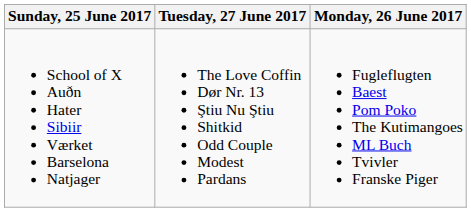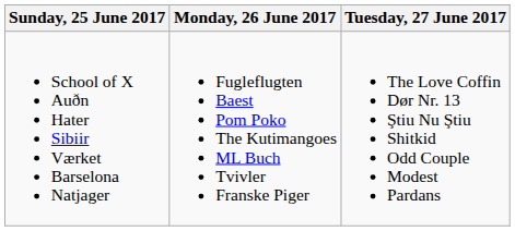 <table class="wikitable">
 <tr>
 <th>Sunday, 25 June 2017</th>
+<th>Monday, 26 June 2017</th>
 <th>Tuesday, 27 June 2017</th>
-<th>Monday, 26 June 2017</th>
 </tr>
 <tr valign="top">
 <td><br><ul><li>School of X</li><li>Auðn</li><li>Hater</li><li><a href='#'>Sibiir</a></li><li>Værket</li><li>Barselona</li><li>Natjager</li></ul></td>
+<td><br><ul><li>Fugleflugten</li><li><a href='#'>Baest</a></li><li><a href='#'>Pom Poko</a></li><li>The Kutimangoes</li><li><a href='#'>ML Buch</a></li><li>Tvivler</li><li>Franske Piger</li></ul></td>
 <td><br><ul><li>The Love Coffin</li><li>Dør Nr. 13</li><li>Ştiu Nu Ştiu</li><li>Shitkid</li><li>Odd Couple</li><li>Modest</li><li>Pardans</li></ul></td>
-<td><br><ul><li>Fugleflugten</li><li><a href='#'>Baest</a></li><li><a href='#'>Pom Poko</a></li><li>The Kutimangoes</li><li><a href='#'>ML Buch</a></li><li>Tvivler</li><li>Franske Piger</li></ul></td>
 </tr>
 </table>
